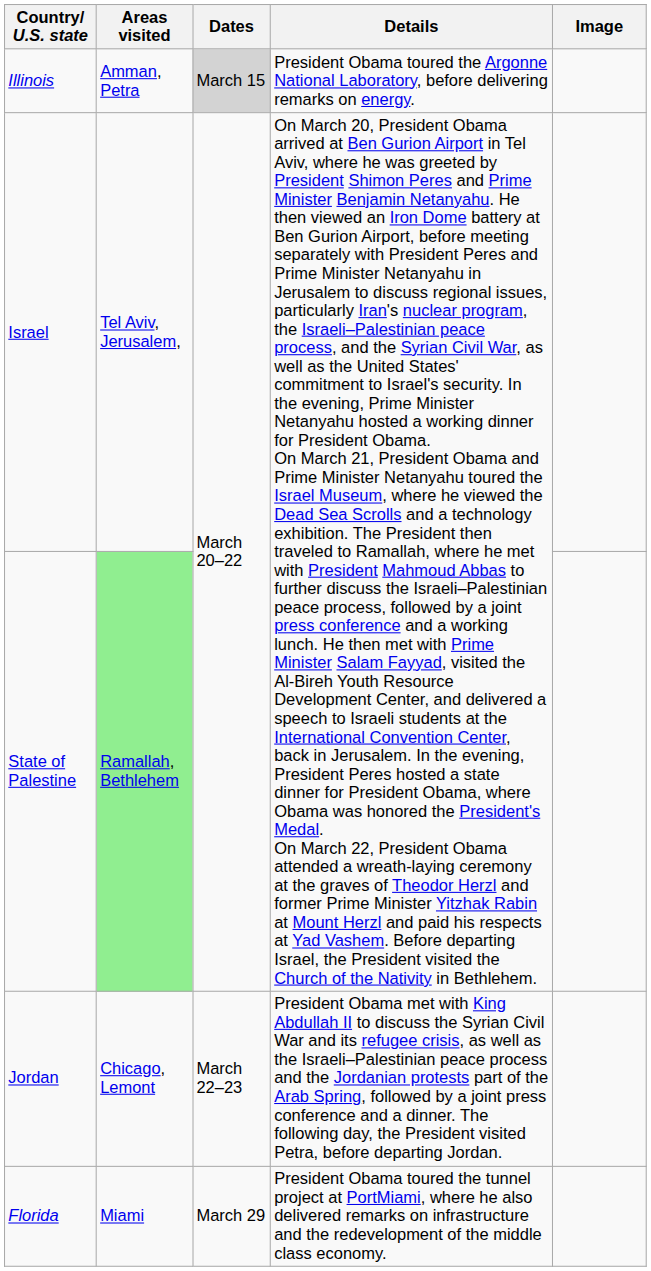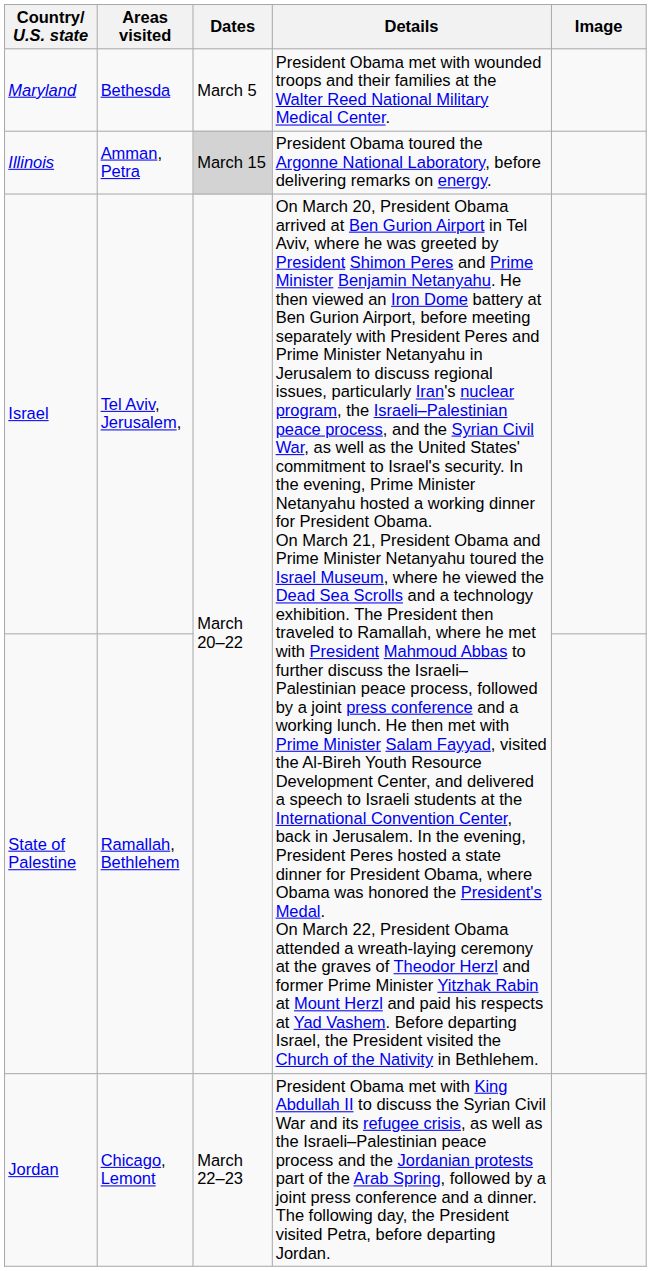 <table class="wikitable" style="margin: 1em auto 1em auto">
 <tr>
 <th width=110>Country/<br><em>U.S. state</em></th>
 <th width=100>Areas visited</th>
 <th width=110>Dates</th>
 <th width=550>Details</th>
 <th width=150>Image</th>
+</tr>
+<tr>
+<td> <em><a href='#'>Maryland</a></em></td>
+<td><a href='#'>Bethesda</a></td>
+<td>March 5</td>
+<td>President Obama met with wounded troops and their families at the <a href='#'>Walter Reed National Military Medical Center</a>.</td>
+<td></td>
 </tr>
 <tr>
 <td> <em><a href='#'>Illinois</a></em></td>
 <td><a href='#'>Amman</a>, <a href='#'>Petra</a></td>
 <td style="background: lightgrey;">March 15</td>
 <td>President Obama toured the <a href='#'>Argonne National Laboratory</a>, before delivering remarks on <a href='#'>energy</a>.</td>
 <td></td>
 </tr>
 <tr>
 <td> <a href='#'>Israel</a></td>
 <td><a href='#'>Tel Aviv</a>, <a href='#'>Jerusalem</a>,</td>
 <td rowspan=2>March 20–22</td>
 <td rowspan=2>On March 20, President Obama arrived at <a href='#'>Ben Gurion Airport</a> in Tel Aviv, where he was greeted by <a href='#'>President</a> <a href='#'>Shimon Peres</a> and <a href='#'>Prime Minister</a> <a href='#'>Benjamin Netanyahu</a>. He then viewed an <a href='#'>Iron Dome</a> battery at Ben Gurion Airport, before meeting separately with President Peres and Prime Minister Netanyahu in Jerusalem to discuss regional issues, particularly <a href='#'>Iran</a>'s <a href='#'>nuclear program</a>, the <a href='#'>Israeli–Palestinian peace process</a>, and the <a href='#'>Syrian Civil War</a>, as well as the United States' commitment to Israel's security. In the evening, Prime Minister Netanyahu hosted a working dinner for President Obama.<br>On March 21, President Obama and Prime Minister Netanyahu toured the <a href='#'>Israel Museum</a>, where he viewed the <a href='#'>Dead Sea Scrolls</a> and a technology exhibition. The President then traveled to Ramallah, where he met with <a href='#'>President</a> <a href='#'>Mahmoud Abbas</a> to further discuss the Israeli–Palestinian peace process, followed by a joint <a href='#'>press conference</a> and a working lunch. He then met with <a href='#'>Prime Minister</a> <a href='#'>Salam Fayyad</a>, visited the Al-Bireh Youth Resource Development Center, and delivered a speech to Israeli students at the <a href='#'>International Convention Center</a>, back in Jerusalem. In the evening, President Peres hosted a state dinner for President Obama, where Obama was honored the <a href='#'>President's Medal</a>.<br>On March 22, President Obama attended a wreath-laying ceremony at the graves of <a href='#'>Theodor Herzl</a> and former Prime Minister <a href='#'>Yitzhak Rabin</a> at <a href='#'>Mount Herzl</a> and paid his respects at <a href='#'>Yad Vashem</a>. Before departing Israel, the President visited the <a href='#'>Church of the Nativity</a> in Bethlehem.</td>
 <td></td>
 </tr>
 <tr>
 <td> <a href='#'>State of Palestine</a></td>
-<td style="background: lightgreen;"><a href='#'>Ramallah</a>, <a href='#'>Bethlehem</a></td>
+<td><a href='#'>Ramallah</a>, <a href='#'>Bethlehem</a></td>
 <td></td>
 </tr>
 <tr>
 <td> <a href='#'>Jordan</a></td>
 <td><a href='#'>Chicago</a>, <a href='#'>Lemont</a></td>
 <td>March 22–23</td>
 <td>President Obama met with <a href='#'>King Abdullah II</a> to discuss the Syrian Civil War and its <a href='#'>refugee crisis</a>, as well as the Israeli–Palestinian peace process and the <a href='#'>Jordanian protests</a> part of the <a href='#'>Arab Spring</a>, followed by a joint press conference and a dinner. The following day, the President visited Petra, before departing Jordan.</td>
 <td></td>
 </tr>
-<tr>
-<td> <em><a href='#'>Florida</a></em></td>
-<td><a href='#'>Miami</a></td>
-<td>March 29</td>
-<td>President Obama toured the tunnel project at <a href='#'>PortMiami</a>, where he also delivered remarks on infrastructure and the redevelopment of the middle class economy.</td>
-<td></td>
-</tr>
 </table>
